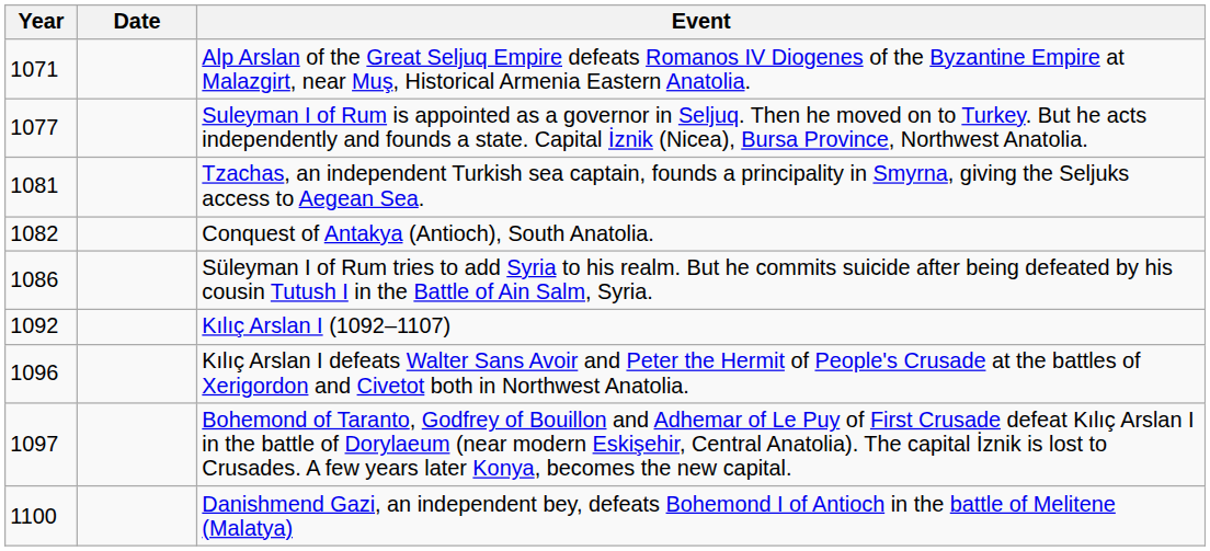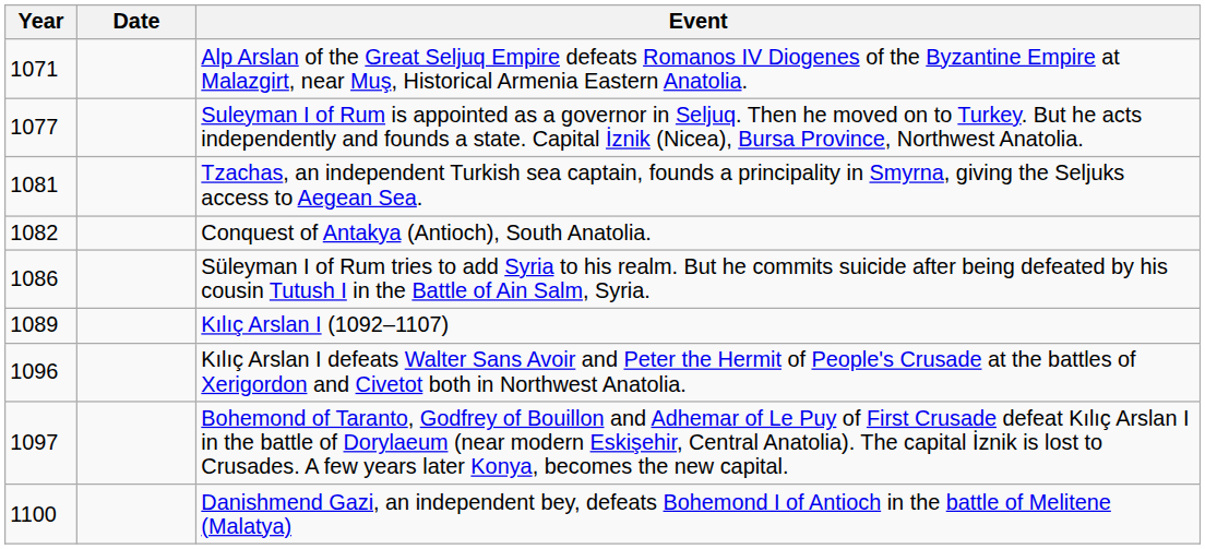 <table class="wikitable" width="100%">
 <tr>
 <th style="width:6%">Year</th>
 <th style="width:10%">Date</th>
 <th>Event</th>
 </tr>
 <tr>
 <td>1071</td>
 <td></td>
 <td><a href='#'>Alp Arslan</a> of the <a href='#'>Great Seljuq Empire</a> defeats <a href='#'>Romanos IV Diogenes</a> of the <a href='#'>Byzantine Empire</a> at <a href='#'>Malazgirt</a>, near <a href='#'>Muş</a>, Historical Armenia Eastern <a href='#'>Anatolia</a>.</td>
 </tr>
 <tr>
 <td>1077</td>
 <td></td>
 <td><a href='#'>Suleyman I of Rum</a> is appointed as a governor in <a href='#'>Seljuq</a>. Then he moved on to <a href='#'>Turkey</a>. But he acts independently and founds a state.   Capital <a href='#'>İznik</a> (Nicea), <a href='#'>Bursa Province</a>, Northwest Anatolia.</td>
 </tr>
 <tr>
 <td>1081</td>
 <td></td>
 <td><a href='#'>Tzachas</a>, an independent Turkish sea captain, founds a principality in <a href='#'>Smyrna</a>, giving the Seljuks access to <a href='#'>Aegean Sea</a>.</td>
 </tr>
 <tr>
 <td>1082</td>
 <td></td>
 <td>Conquest of <a href='#'>Antakya</a> (Antioch), South Anatolia.</td>
 </tr>
 <tr>
 <td>1086</td>
 <td></td>
 <td>Süleyman I of Rum tries to add <a href='#'>Syria</a> to his realm. But he commits suicide after being defeated by his cousin <a href='#'>Tutush I</a> in the <a href='#'>Battle of Ain Salm</a>, Syria.</td>
 </tr>
 <tr>
-<td>1092</td>
+<td>1089</td>
 <td></td>
 <td><a href='#'>Kılıç Arslan I</a> (1092–1107)</td>
 </tr>
 <tr>
 <td>1096</td>
 <td></td>
 <td>Kılıç Arslan I defeats <a href='#'>Walter Sans Avoir</a> and <a href='#'>Peter the Hermit</a> of <a href='#'>People's Crusade</a> at the battles of <a href='#'>Xerigordon</a> and <a href='#'>Civetot</a> both in Northwest Anatolia.</td>
 </tr>
 <tr>
 <td>1097</td>
 <td></td>
 <td><a href='#'>Bohemond of Taranto</a>, <a href='#'>Godfrey of Bouillon</a> and <a href='#'>Adhemar of Le Puy</a> of <a href='#'>First Crusade</a> defeat Kılıç Arslan I in the battle of <a href='#'>Dorylaeum</a> (near modern <a href='#'>Eskişehir</a>, Central Anatolia). The capital İznik is lost to Crusades. A few years later <a href='#'>Konya</a>, becomes the new capital.</td>
 </tr>
 <tr>
 <td>1100</td>
 <td></td>
 <td><a href='#'>Danishmend Gazi</a>, an independent bey, defeats <a href='#'>Bohemond I of Antioch</a> in the <a href='#'>battle of Melitene (Malatya)</a></td>
 </tr>
 </table>
